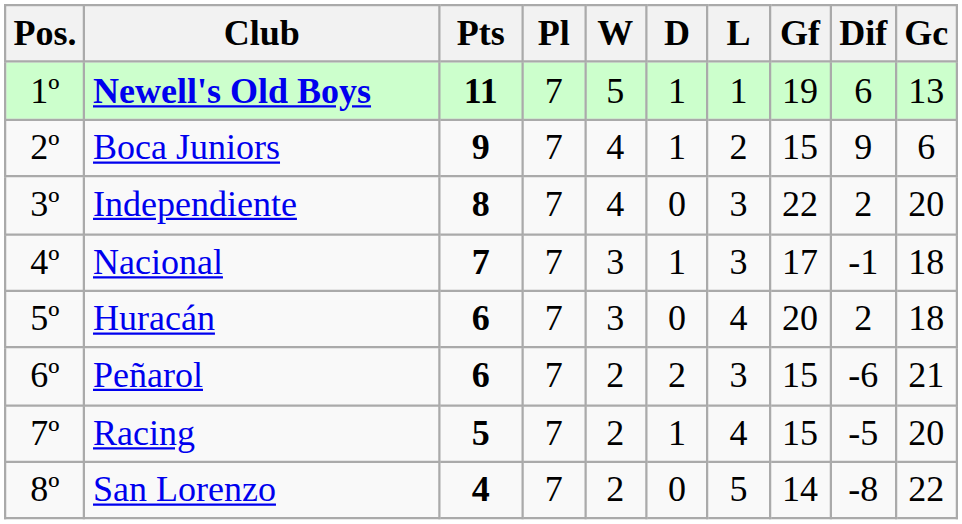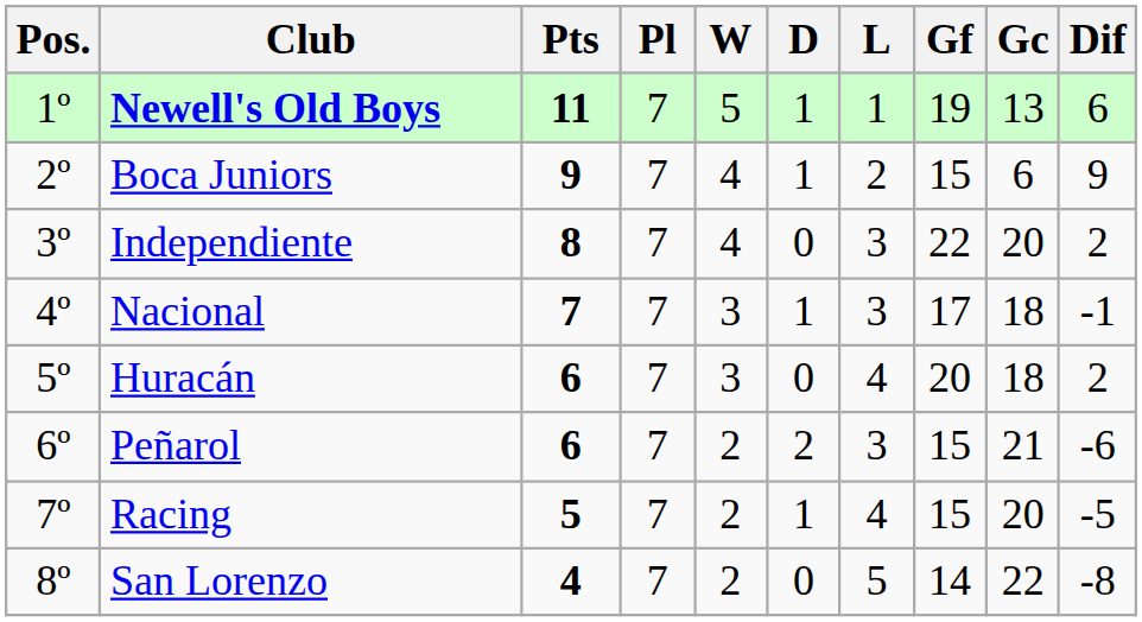 <table class= "wikitable">
 <tr>
 <th width=20px>Pos.</th>
 <th width=150px>Club</th>
 <th width=30px>Pts</th>
 <th width=20px>Pl</th>
 <th width=20px>W</th>
 <th width=20px>D</th>
 <th width=20px>L</th>
 <th width=20px>Gf</th>
+<th width=20px>Gc</th>
 <th width=20px>Dif</th>
-<th width=20px>Gc</th>
 </tr>
 <tr align=center bgcolor= #ccffcc>
 <td>1º</td>
 <td align=left> <strong><a href='#'>Newell's Old Boys</a></strong></td>
 <td><strong>11</strong></td>
 <td>7</td>
 <td>5</td>
 <td>1</td>
 <td>1</td>
 <td>19</td>
+<td>13</td>
 <td>6</td>
-<td>13</td>
 </tr>
 <tr align=center>
 <td>2º</td>
 <td align=left> <a href='#'>Boca Juniors</a></td>
 <td><strong>9</strong></td>
 <td>7</td>
 <td>4</td>
 <td>1</td>
 <td>2</td>
 <td>15</td>
+<td>6</td>
 <td>9</td>
-<td>6</td>
 </tr>
 <tr align=center>
 <td>3º</td>
 <td align=left> <a href='#'>Independiente</a></td>
 <td><strong>8</strong></td>
 <td>7</td>
 <td>4</td>
 <td>0</td>
 <td>3</td>
 <td>22</td>
+<td>20</td>
 <td>2</td>
-<td>20</td>
 </tr>
 <tr align=center>
 <td>4º</td>
 <td align=left> <a href='#'>Nacional</a></td>
 <td><strong>7</strong></td>
 <td>7</td>
 <td>3</td>
 <td>1</td>
 <td>3</td>
 <td>17</td>
+<td>18</td>
 <td>-1</td>
-<td>18</td>
 </tr>
 <tr align=center>
 <td>5º</td>
 <td align=left> <a href='#'>Huracán</a></td>
 <td><strong>6</strong></td>
 <td>7</td>
 <td>3</td>
 <td>0</td>
 <td>4</td>
 <td>20</td>
+<td>18</td>
 <td>2</td>
-<td>18</td>
 </tr>
 <tr align=center>
 <td>6º</td>
 <td align=left> <a href='#'>Peñarol</a></td>
 <td><strong>6</strong></td>
 <td>7</td>
 <td>2</td>
 <td>2</td>
 <td>3</td>
 <td>15</td>
+<td>21</td>
 <td>-6</td>
-<td>21</td>
 </tr>
 <tr align=center>
 <td>7º</td>
 <td align=left> <a href='#'>Racing</a></td>
 <td><strong>5</strong></td>
 <td>7</td>
 <td>2</td>
 <td>1</td>
 <td>4</td>
 <td>15</td>
+<td>20</td>
 <td>-5</td>
-<td>20</td>
 </tr>
 <tr align=center>
 <td>8º</td>
 <td align=left> <a href='#'>San Lorenzo</a></td>
 <td><strong>4</strong></td>
 <td>7</td>
 <td>2</td>
 <td>0</td>
 <td>5</td>
 <td>14</td>
+<td>22</td>
 <td>-8</td>
-<td>22</td>
 </tr>
 </table>
